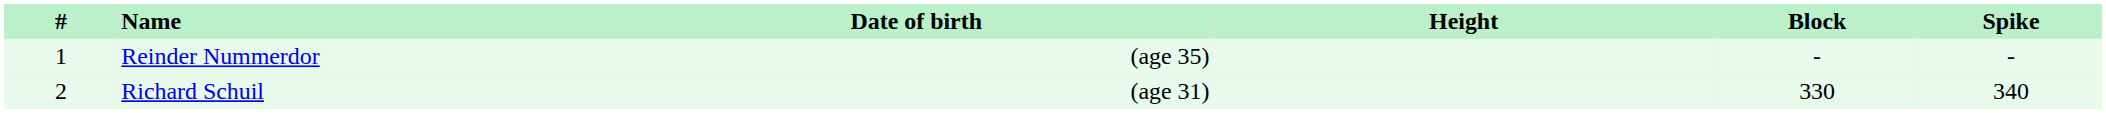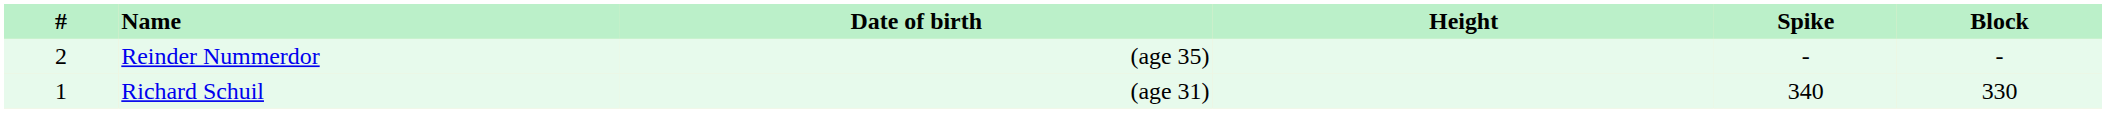 <table border=0 cellpadding=2 cellspacing=0  |- bgcolor=#FFECCE style="text-align:center; font-size:90%;" width=100%>
 <tr bgcolor=#BBF0C9>
 <th width=5%>#</th>
 <th width=22% align=left>Name</th>
 <th width=26%>Date of birth</th>
 <th width=22%>Height</th>
+<th width=8%>Spike</th>
 <th width=9%>Block</th>
-<th width=8%>Spike</th>
 </tr>
 <tr bgcolor=#E7FAEC>
-<td>1</td>
+<td>2</td>
 <td align=left><a href='#'>Reinder Nummerdor</a></td>
 <td align=right> (age 35)</td>
 <td></td>
 <td>-</td>
 <td>-</td>
 </tr>
 <tr bgcolor=#E7FAEC>
-<td>2</td>
+<td>1</td>
 <td align=left><a href='#'>Richard Schuil</a></td>
 <td align=right> (age 31)</td>
 <td></td>
+<td>340</td>
 <td>330</td>
-<td>340</td>
 </tr>
 </table>
